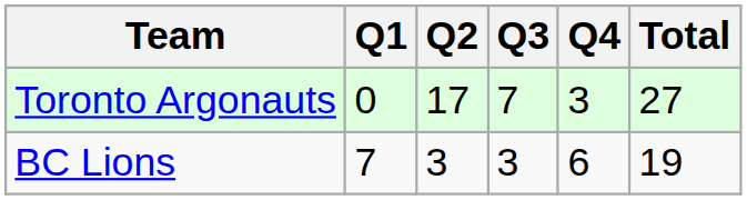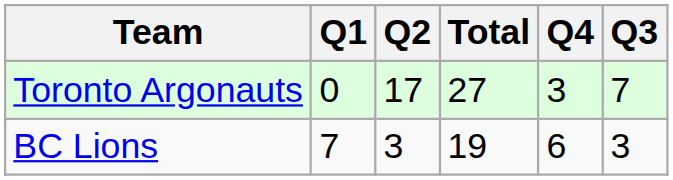 <table class="wikitable">
 <tr>
 <th>Team</th>
 <th>Q1</th>
 <th>Q2</th>
+<th>Total</th>
+<th>Q4</th>
 <th>Q3</th>
-<th>Q4</th>
-<th>Total</th>
 </tr>
 <tr style="background-color:#DDFFDD">
 <td><a href='#'>Toronto Argonauts</a></td>
 <td>0</td>
 <td>17</td>
+<td>27</td>
+<td>3</td>
 <td>7</td>
-<td>3</td>
-<td>27</td>
 </tr>
 <tr>
 <td><a href='#'>BC Lions</a></td>
 <td>7</td>
 <td>3</td>
+<td>19</td>
+<td>6</td>
 <td>3</td>
-<td>6</td>
-<td>19</td>
 </tr>
 </table>
